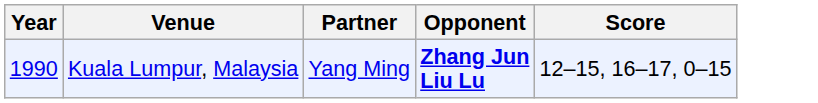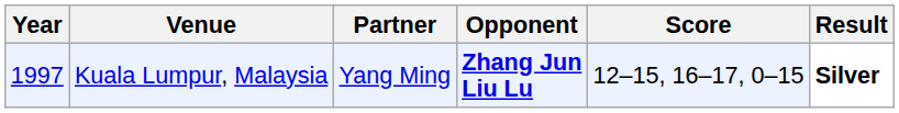 <table class="sortable wikitable" style="font-size: 90%;">
 <tr>
 <th>Year</th>
 <th>Venue</th>
 <th>Partner</th>
 <th>Opponent</th>
 <th>Score</th>
+<th>Result</th>
 </tr>
 <tr style="background:#ECF2FF">
-<td align="center"><a href='#'>1990</a></td>
+<td align="center"><a href='#'>1997</a></td>
 <td align="left"><a href='#'>Kuala Lumpur</a>, <a href='#'>Malaysia</a></td>
 <td align="left"> <a href='#'>Yang Ming</a></td>
 <td align="left"><strong> <a href='#'>Zhang Jun</a> <br>  <a href='#'>Liu Lu</a></strong></td>
 <td align="left">12–15, 16–17, 0–15</td>
+<td style="text-align:left; background:white"> <strong>Silver</strong></td>
 </tr>
 </table>
